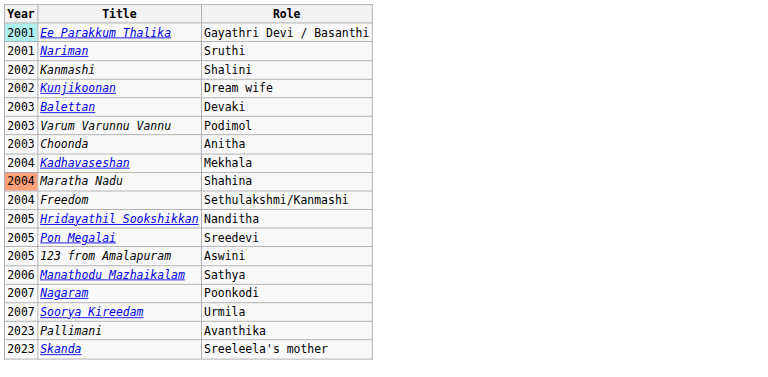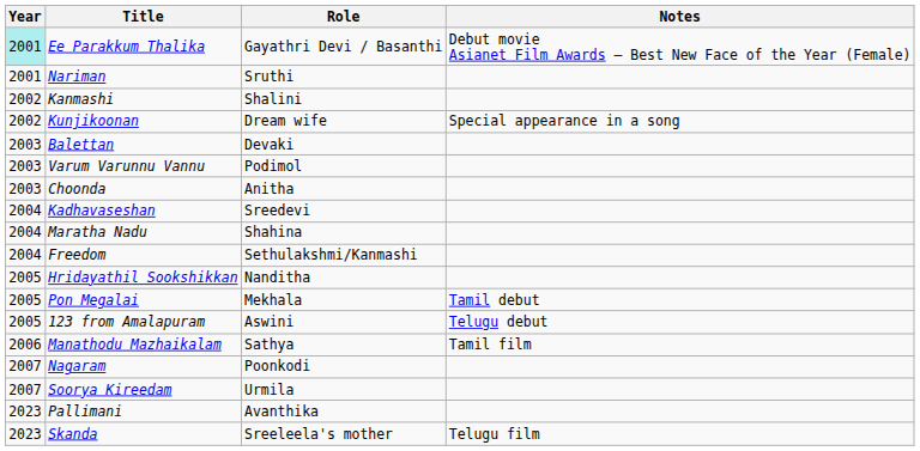 <table class="wikitable sortable">
 <tr>
 <th scope="col">Year</th>
 <th scope="col">Title</th>
 <th scope="col">Role</th>
+<th scope="col" class="unsortable">Notes</th>
 </tr>
 <tr>
 <td style="background: paleturquoise;">2001</td>
 <td><em><a href='#'>Ee Parakkum Thalika</a></em></td>
 <td>Gayathri Devi / Basanthi</td>
+<td>Debut movie<br><a href='#'>Asianet Film Awards</a> – Best New Face of the Year (Female)</td>
 </tr>
 <tr>
 <td>2001</td>
 <td><em><a href='#'>Nariman</a></em></td>
 <td>Sruthi</td>
+<td></td>
 </tr>
 <tr>
 <td>2002</td>
 <td><em>Kanmashi</em></td>
 <td>Shalini</td>
+<td></td>
 </tr>
 <tr>
 <td>2002</td>
 <td><em><a href='#'>Kunjikoonan</a></em></td>
 <td>Dream wife</td>
+<td>Special appearance in a song</td>
 </tr>
 <tr>
 <td>2003</td>
 <td><em><a href='#'>Balettan</a></em></td>
 <td>Devaki</td>
+<td></td>
 </tr>
 <tr>
 <td>2003</td>
 <td><em>Varum Varunnu Vannu</em></td>
 <td>Podimol</td>
+<td></td>
 </tr>
 <tr>
 <td>2003</td>
 <td><em>Choonda</em></td>
 <td>Anitha</td>
+<td></td>
 </tr>
 <tr>
 <td>2004</td>
 <td><em><a href='#'>Kadhavaseshan</a></em></td>
-<td>Mekhala</td>
+<td>Sreedevi</td>
+<td></td>
 </tr>
 <tr>
-<td style="background: lightsalmon;">2004</td>
+<td>2004</td>
 <td><em>Maratha Nadu</em></td>
 <td>Shahina</td>
+<td></td>
 </tr>
 <tr>
 <td>2004</td>
 <td><em>Freedom</em></td>
 <td>Sethulakshmi/Kanmashi</td>
+<td></td>
 </tr>
 <tr>
 <td>2005</td>
 <td><em><a href='#'>Hridayathil Sookshikkan</a></em></td>
 <td>Nanditha</td>
+<td></td>
 </tr>
 <tr>
 <td>2005</td>
 <td><em><a href='#'>Pon Megalai</a></em></td>
-<td>Sreedevi</td>
+<td>Mekhala</td>
+<td><a href='#'>Tamil</a> debut</td>
 </tr>
 <tr>
 <td>2005</td>
 <td><em>123 from Amalapuram</em></td>
 <td>Aswini</td>
+<td><a href='#'>Telugu</a> debut</td>
 </tr>
 <tr>
 <td>2006</td>
 <td><em><a href='#'>Manathodu Mazhaikalam</a></em></td>
 <td>Sathya</td>
+<td>Tamil film</td>
 </tr>
 <tr>
 <td>2007</td>
 <td><em><a href='#'>Nagaram</a></em></td>
 <td>Poonkodi</td>
+<td></td>
 </tr>
 <tr>
 <td>2007</td>
 <td><em><a href='#'>Soorya Kireedam</a></em></td>
 <td>Urmila</td>
+<td></td>
 </tr>
 <tr>
 <td>2023</td>
 <td><em>Pallimani</em></td>
 <td>Avanthika</td>
+<td></td>
 </tr>
 <tr>
 <td>2023</td>
 <td><em><a href='#'>Skanda</a></em></td>
 <td>Sreeleela's mother</td>
+<td>Telugu film</td>
 </tr>
 </table>
